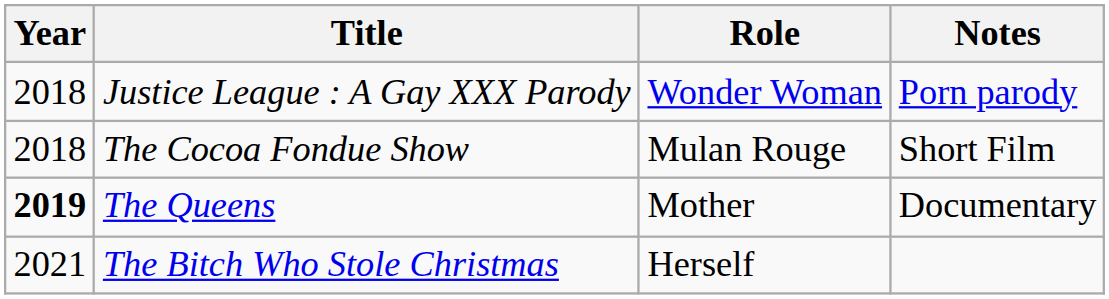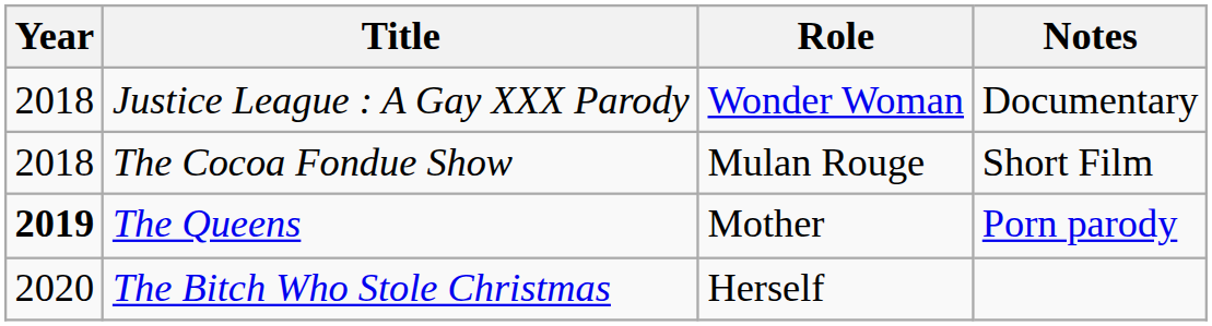 <table class="wikitable">
 <tr>
 <th>Year</th>
 <th>Title</th>
 <th>Role</th>
 <th>Notes</th>
 </tr>
 <tr>
 <td>2018</td>
 <td><em>Justice League : A Gay XXX Parody</em></td>
 <td><a href='#'>Wonder Woman</a></td>
-<td><a href='#'>Porn parody</a></td>
+<td>Documentary</td>
 </tr>
 <tr>
 <td>2018</td>
 <td><em>The Cocoa Fondue Show</em></td>
 <td>Mulan Rouge</td>
 <td>Short Film</td>
 </tr>
 <tr>
 <td><strong>2019</strong></td>
 <td><em><a href='#'>The Queens</a></em></td>
 <td>Mother</td>
-<td>Documentary</td>
+<td><a href='#'>Porn parody</a></td>
 </tr>
 <tr>
-<td>2021</td>
+<td>2020</td>
 <td><em><a href='#'>The Bitch Who Stole Christmas</a></em></td>
 <td>Herself</td>
 <td></td>
 </tr>
 </table>
